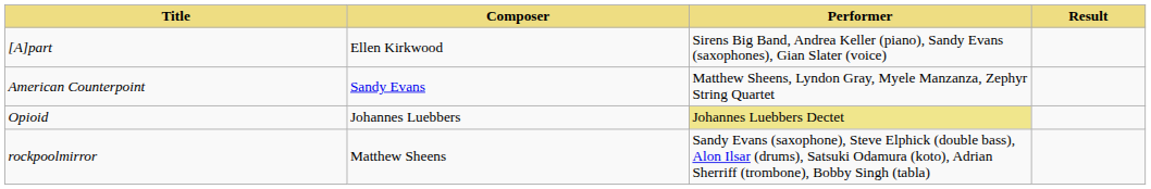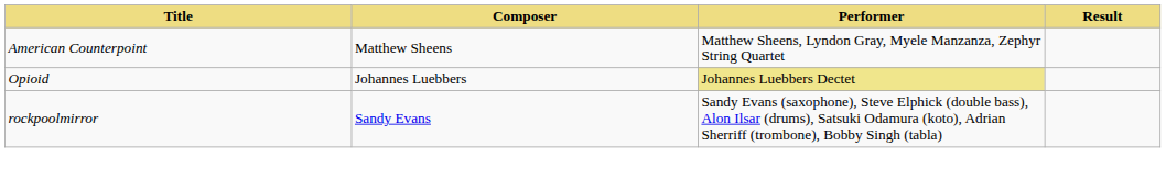 <table class="wikitable" width=100%>
 <tr>
 <th style="width:30%;background:#EEDD82;">Title</th>
 <th style="width:30%;background:#EEDD82;">Composer</th>
 <th style="width:30%;background:#EEDD82;">Performer</th>
 <th style="width:10%;background:#EEDD82;">Result<br></th>
 </tr>
 <tr>
-<td><em>[A]part</em></td>
-<td>Ellen Kirkwood</td>
-<td>Sirens Big Band, Andrea Keller (piano), Sandy Evans (saxophones), Gian Slater (voice)</td>
-<td></td>
-</tr>
-<tr>
 <td><em>American Counterpoint</em></td>
-<td><a href='#'>Sandy Evans</a></td>
+<td>Matthew Sheens</td>
 <td>Matthew Sheens, Lyndon Gray, Myele Manzanza, Zephyr String Quartet</td>
 <td></td>
 </tr>
 <tr>
 <td><em>Opioid</em></td>
 <td>Johannes Luebbers</td>
 <td style="background: khaki;">Johannes Luebbers Dectet</td>
 <td></td>
 </tr>
 <tr>
 <td><em>rockpoolmirror</em></td>
-<td>Matthew Sheens</td>
+<td><a href='#'>Sandy Evans</a></td>
 <td>Sandy Evans (saxophone), Steve Elphick (double bass), <a href='#'>Alon Ilsar</a> (drums), Satsuki Odamura (koto), Adrian Sherriff (trombone), Bobby Singh (tabla)</td>
 <td></td>
 </tr>
 </table>
